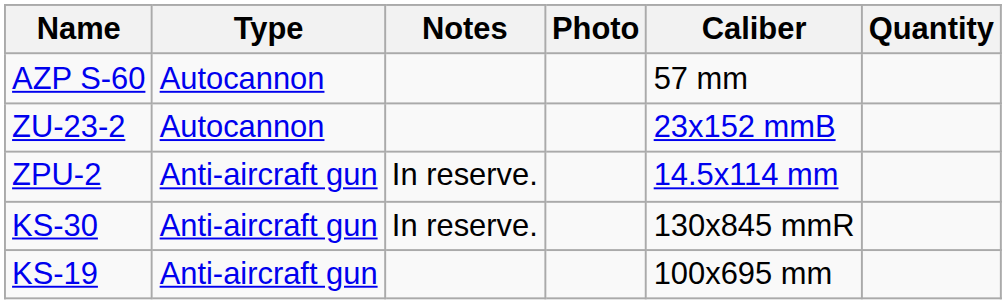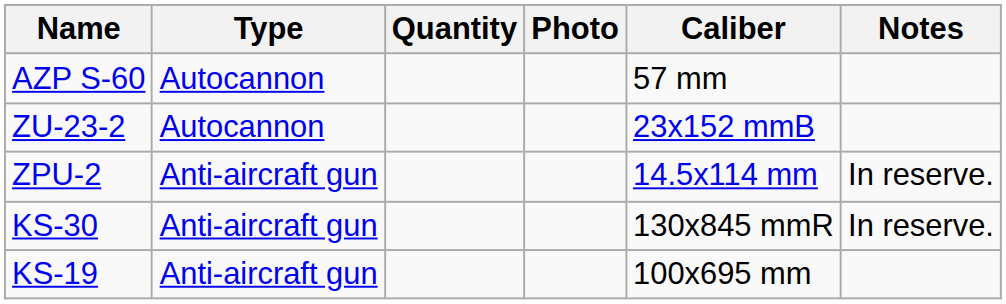 <table class="wikitable">
 <tr>
 <th>Name</th>
 <th>Type</th>
-<th>Notes</th>
+<th>Quantity</th>
 <th>Photo</th>
 <th>Caliber</th>
-<th>Quantity</th>
+<th>Notes</th>
 </tr>
 <tr>
 <td><a href='#'>AZP S-60</a></td>
 <td><a href='#'>Autocannon</a></td>
 <td></td>
 <td></td>
 <td>57 mm</td>
 <td></td>
 </tr>
 <tr>
 <td><a href='#'>ZU-23-2</a></td>
 <td><a href='#'>Autocannon</a></td>
 <td></td>
 <td></td>
 <td><a href='#'>23x152 mmB</a></td>
 <td></td>
 </tr>
 <tr>
 <td><a href='#'>ZPU-2</a></td>
 <td><a href='#'>Anti-aircraft gun</a></td>
-<td>In reserve.</td>
+<td></td>
 <td></td>
 <td><a href='#'>14.5x114 mm</a></td>
-<td></td>
+<td>In reserve.</td>
 </tr>
 <tr>
 <td><a href='#'>KS-30</a></td>
 <td><a href='#'>Anti-aircraft gun</a></td>
-<td>In reserve.</td>
+<td></td>
 <td></td>
 <td>130x845 mmR</td>
-<td></td>
+<td>In reserve.</td>
 </tr>
 <tr>
 <td><a href='#'>KS-19</a></td>
 <td><a href='#'>Anti-aircraft gun</a></td>
 <td></td>
 <td></td>
 <td>100x695 mm</td>
 <td></td>
 </tr>
 </table>
